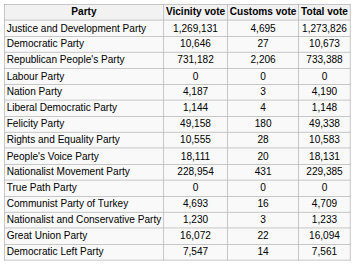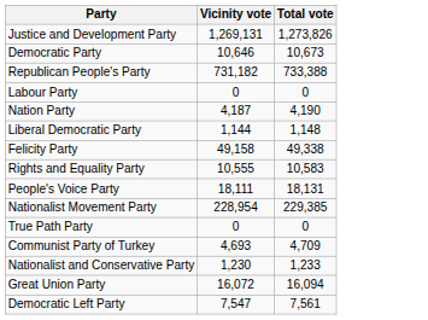 <table class="wikitable sortable">
 <tr>
 <th style="text-align:center;">Party</th>
 <th style="text-align:center;">Vicinity vote</th>
-<th style="text-align:center;">Customs vote</th>
 <th style="text-align:center;">Total vote</th>
 </tr>
 <tr>
 <td>Justice and Development Party</td>
 <td style="text-align:center;">1,269,131</td>
-<td style="text-align:center;">4,695</td>
 <td style="text-align:center;">1,273,826</td>
 </tr>
 <tr>
 <td>Democratic Party</td>
 <td style="text-align:center;">10,646</td>
-<td style="text-align:center;">27</td>
 <td style="text-align:center;">10,673</td>
 </tr>
 <tr>
 <td>Republican People's Party</td>
 <td style="text-align:center;">731,182</td>
-<td style="text-align:center;">2,206</td>
 <td style="text-align:center;">733,388</td>
 </tr>
 <tr>
 <td>Labour Party</td>
 <td style="text-align:center;">0</td>
 <td style="text-align:center;">0</td>
-<td style="text-align:center;">0</td>
 </tr>
 <tr>
 <td>Nation Party</td>
 <td style="text-align:center;">4,187</td>
-<td style="text-align:center;">3</td>
 <td style="text-align:center;">4,190</td>
 </tr>
 <tr>
 <td>Liberal Democratic Party</td>
 <td style="text-align:center;">1,144</td>
-<td style="text-align:center;">4</td>
 <td style="text-align:center;">1,148</td>
 </tr>
 <tr>
 <td>Felicity Party</td>
 <td style="text-align:center;">49,158</td>
-<td style="text-align:center;">180</td>
 <td style="text-align:center;">49,338</td>
 </tr>
 <tr>
 <td>Rights and Equality Party</td>
 <td style="text-align:center;">10,555</td>
-<td style="text-align:center;">28</td>
 <td style="text-align:center;">10,583</td>
 </tr>
 <tr>
 <td>People's Voice Party</td>
 <td style="text-align:center;">18,111</td>
-<td style="text-align:center;">20</td>
 <td style="text-align:center;">18,131</td>
 </tr>
 <tr>
 <td>Nationalist Movement Party</td>
 <td style="text-align:center;">228,954</td>
-<td style="text-align:center;">431</td>
 <td style="text-align:center;">229,385</td>
 </tr>
 <tr>
 <td>True Path Party</td>
 <td style="text-align:center;">0</td>
 <td style="text-align:center;">0</td>
-<td style="text-align:center;">0</td>
 </tr>
 <tr>
 <td>Communist Party of Turkey</td>
 <td style="text-align:center;">4,693</td>
-<td style="text-align:center;">16</td>
 <td style="text-align:center;">4,709</td>
 </tr>
 <tr>
 <td>Nationalist and Conservative Party</td>
 <td style="text-align:center;">1,230</td>
-<td style="text-align:center;">3</td>
 <td style="text-align:center;">1,233</td>
 </tr>
 <tr>
 <td>Great Union Party</td>
 <td style="text-align:center;">16,072</td>
-<td style="text-align:center;">22</td>
 <td style="text-align:center;">16,094</td>
 </tr>
 <tr>
 <td>Democratic Left Party</td>
 <td style="text-align:center;">7,547</td>
-<td style="text-align:center;">14</td>
 <td style="text-align:center;">7,561</td>
 </tr>
 </table>
